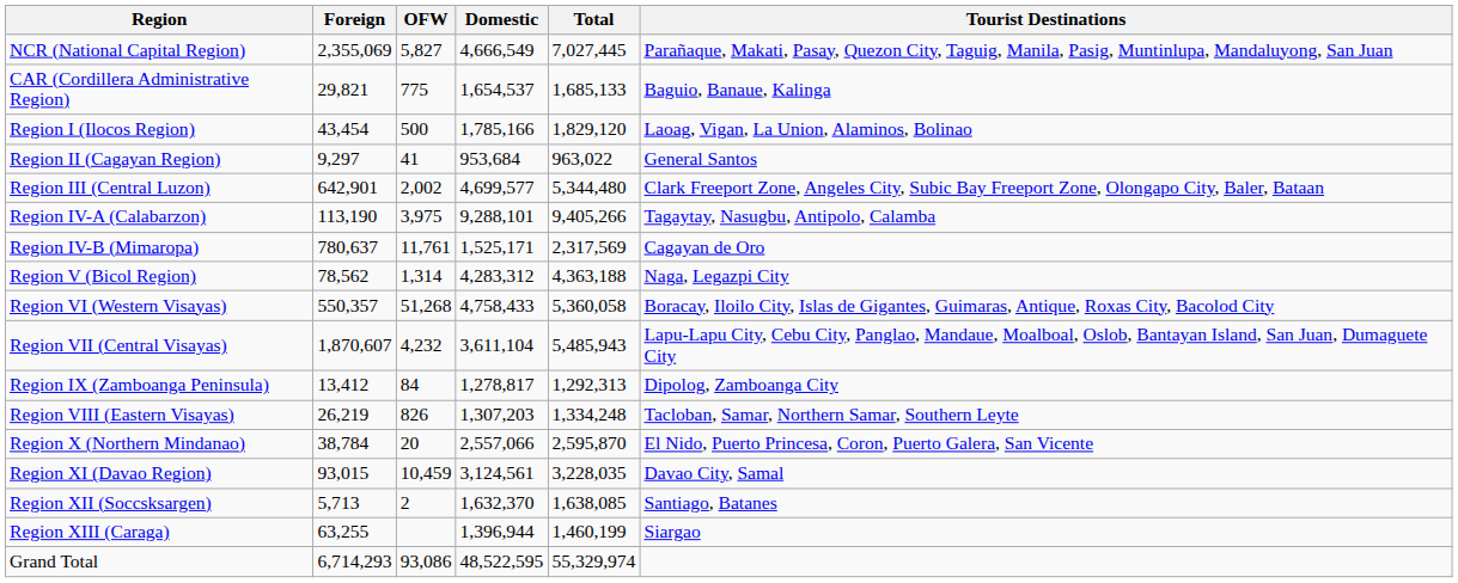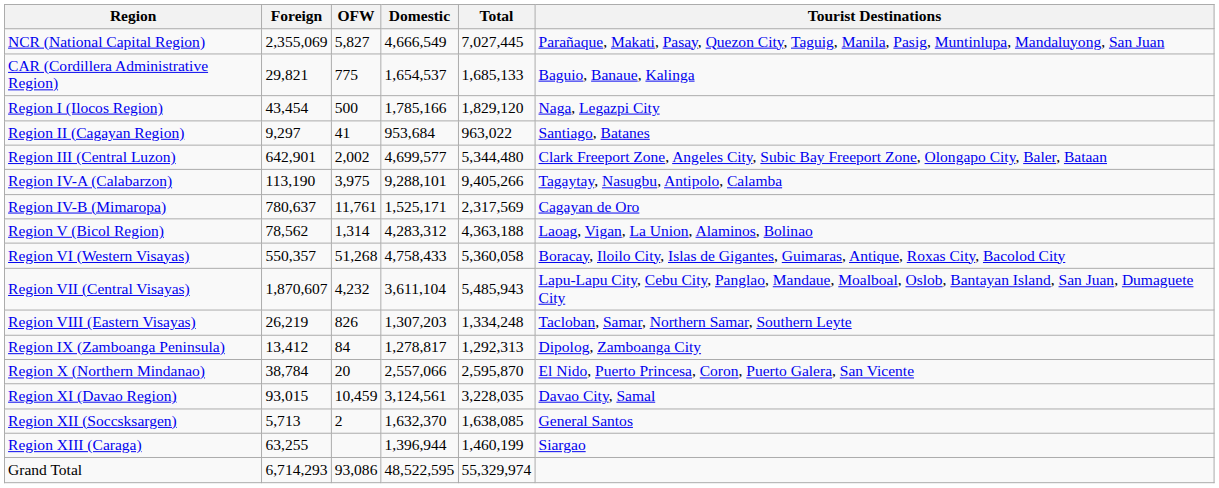 <table class="wikitable sortable col2right col3right col4right col5right">
 <tr>
 <th>Region</th>
 <th>Foreign</th>
 <th>OFW</th>
 <th>Domestic</th>
 <th>Total</th>
 <th>Tourist Destinations</th>
 </tr>
 <tr>
 <td><a href='#'>NCR (National Capital Region)</a></td>
 <td>2,355,069</td>
 <td>5,827</td>
 <td>4,666,549</td>
 <td>7,027,445</td>
 <td><a href='#'>Parañaque</a>, <a href='#'>Makati</a>, <a href='#'>Pasay</a>, <a href='#'>Quezon City</a>, <a href='#'>Taguig</a>, <a href='#'>Manila</a>, <a href='#'>Pasig</a>, <a href='#'>Muntinlupa</a>, <a href='#'>Mandaluyong</a>, <a href='#'>San Juan</a></td>
 </tr>
 <tr>
 <td><a href='#'>CAR (Cordillera Administrative Region)</a></td>
 <td>29,821</td>
 <td>775</td>
 <td>1,654,537</td>
 <td>1,685,133</td>
 <td><a href='#'>Baguio</a>, <a href='#'>Banaue</a>, <a href='#'>Kalinga</a></td>
 </tr>
 <tr>
 <td><a href='#'>Region I (Ilocos Region)</a></td>
 <td>43,454</td>
 <td>500</td>
 <td>1,785,166</td>
 <td>1,829,120</td>
-<td><a href='#'>Laoag</a>, <a href='#'>Vigan</a>, <a href='#'>La Union</a>, <a href='#'>Alaminos</a>, <a href='#'>Bolinao</a></td>
+<td><a href='#'>Naga</a>, <a href='#'>Legazpi City</a></td>
 </tr>
 <tr>
 <td><a href='#'>Region II (Cagayan Region)</a></td>
 <td>9,297</td>
 <td>41</td>
 <td>953,684</td>
 <td>963,022</td>
-<td><a href='#'>General Santos</a></td>
+<td><a href='#'>Santiago</a>, <a href='#'>Batanes</a></td>
 </tr>
 <tr>
 <td><a href='#'>Region III (Central Luzon)</a></td>
 <td>642,901</td>
 <td>2,002</td>
 <td>4,699,577</td>
 <td>5,344,480</td>
 <td><a href='#'>Clark Freeport Zone</a>, <a href='#'>Angeles City</a>, <a href='#'>Subic Bay Freeport Zone</a>, <a href='#'>Olongapo City</a>, <a href='#'>Baler</a>, <a href='#'>Bataan</a></td>
 </tr>
 <tr>
 <td><a href='#'>Region IV-A (Calabarzon)</a></td>
 <td>113,190</td>
 <td>3,975</td>
 <td>9,288,101</td>
 <td>9,405,266</td>
 <td><a href='#'>Tagaytay</a>, <a href='#'>Nasugbu</a>, <a href='#'>Antipolo</a>, <a href='#'>Calamba</a></td>
 </tr>
 <tr>
 <td><a href='#'>Region IV-B (Mimaropa)</a></td>
 <td>780,637</td>
 <td>11,761</td>
 <td>1,525,171</td>
 <td>2,317,569</td>
 <td><a href='#'>Cagayan de Oro</a></td>
 </tr>
 <tr>
 <td><a href='#'>Region V (Bicol Region)</a></td>
 <td>78,562</td>
 <td>1,314</td>
 <td>4,283,312</td>
 <td>4,363,188</td>
-<td><a href='#'>Naga</a>, <a href='#'>Legazpi City</a></td>
+<td><a href='#'>Laoag</a>, <a href='#'>Vigan</a>, <a href='#'>La Union</a>, <a href='#'>Alaminos</a>, <a href='#'>Bolinao</a></td>
 </tr>
 <tr>
 <td><a href='#'>Region VI (Western Visayas)</a></td>
 <td>550,357</td>
 <td>51,268</td>
 <td>4,758,433</td>
 <td>5,360,058</td>
 <td><a href='#'>Boracay</a>, <a href='#'>Iloilo City</a>, <a href='#'>Islas de Gigantes</a>, <a href='#'>Guimaras</a>, <a href='#'>Antique</a>, <a href='#'>Roxas City</a>, <a href='#'>Bacolod City</a></td>
 </tr>
 <tr>
 <td><a href='#'>Region VII (Central Visayas)</a></td>
 <td>1,870,607</td>
 <td>4,232</td>
 <td>3,611,104</td>
 <td>5,485,943</td>
 <td><a href='#'>Lapu-Lapu City</a>, <a href='#'>Cebu City</a>, <a href='#'>Panglao</a>, <a href='#'>Mandaue</a>, <a href='#'>Moalboal</a>, <a href='#'>Oslob</a>, <a href='#'>Bantayan Island</a>, <a href='#'>San Juan</a>, <a href='#'>Dumaguete City</a></td>
 </tr>
 <tr>
+<td><a href='#'>Region VIII (Eastern Visayas)</a></td>
+<td>26,219</td>
+<td>826</td>
+<td>1,307,203</td>
+<td>1,334,248</td>
+<td><a href='#'>Tacloban</a>, <a href='#'>Samar</a>, <a href='#'>Northern Samar</a>, <a href='#'>Southern Leyte</a></td>
+</tr>
+<tr>
 <td><a href='#'>Region IX (Zamboanga Peninsula)</a></td>
 <td>13,412</td>
 <td>84</td>
 <td>1,278,817</td>
 <td>1,292,313</td>
 <td><a href='#'>Dipolog</a>, <a href='#'>Zamboanga City</a></td>
-</tr>
-<tr>
-<td><a href='#'>Region VIII (Eastern Visayas)</a></td>
-<td>26,219</td>
-<td>826</td>
-<td>1,307,203</td>
-<td>1,334,248</td>
-<td><a href='#'>Tacloban</a>, <a href='#'>Samar</a>, <a href='#'>Northern Samar</a>, <a href='#'>Southern Leyte</a></td>
 </tr>
 <tr>
 <td><a href='#'>Region X (Northern Mindanao)</a></td>
 <td>38,784</td>
 <td>20</td>
 <td>2,557,066</td>
 <td>2,595,870</td>
 <td><a href='#'>El Nido</a>, <a href='#'>Puerto Princesa</a>, <a href='#'>Coron</a>, <a href='#'>Puerto Galera</a>, <a href='#'>San Vicente</a></td>
 </tr>
 <tr>
 <td><a href='#'>Region XI (Davao Region)</a></td>
 <td>93,015</td>
 <td>10,459</td>
 <td>3,124,561</td>
 <td>3,228,035</td>
 <td><a href='#'>Davao City</a>, <a href='#'>Samal</a></td>
 </tr>
 <tr>
 <td><a href='#'>Region XII (Soccsksargen)</a></td>
 <td>5,713</td>
 <td>2</td>
 <td>1,632,370</td>
 <td>1,638,085</td>
-<td><a href='#'>Santiago</a>, <a href='#'>Batanes</a></td>
+<td><a href='#'>General Santos</a></td>
 </tr>
 <tr>
 <td><a href='#'>Region XIII (Caraga)</a></td>
 <td>63,255</td>
 <td></td>
 <td>1,396,944</td>
 <td>1,460,199</td>
 <td><a href='#'>Siargao</a></td>
 </tr>
 <tr>
 <td>Grand Total</td>
 <td>6,714,293</td>
 <td>93,086</td>
 <td>48,522,595</td>
 <td>55,329,974</td>
 <td></td>
 </tr>
 </table>
